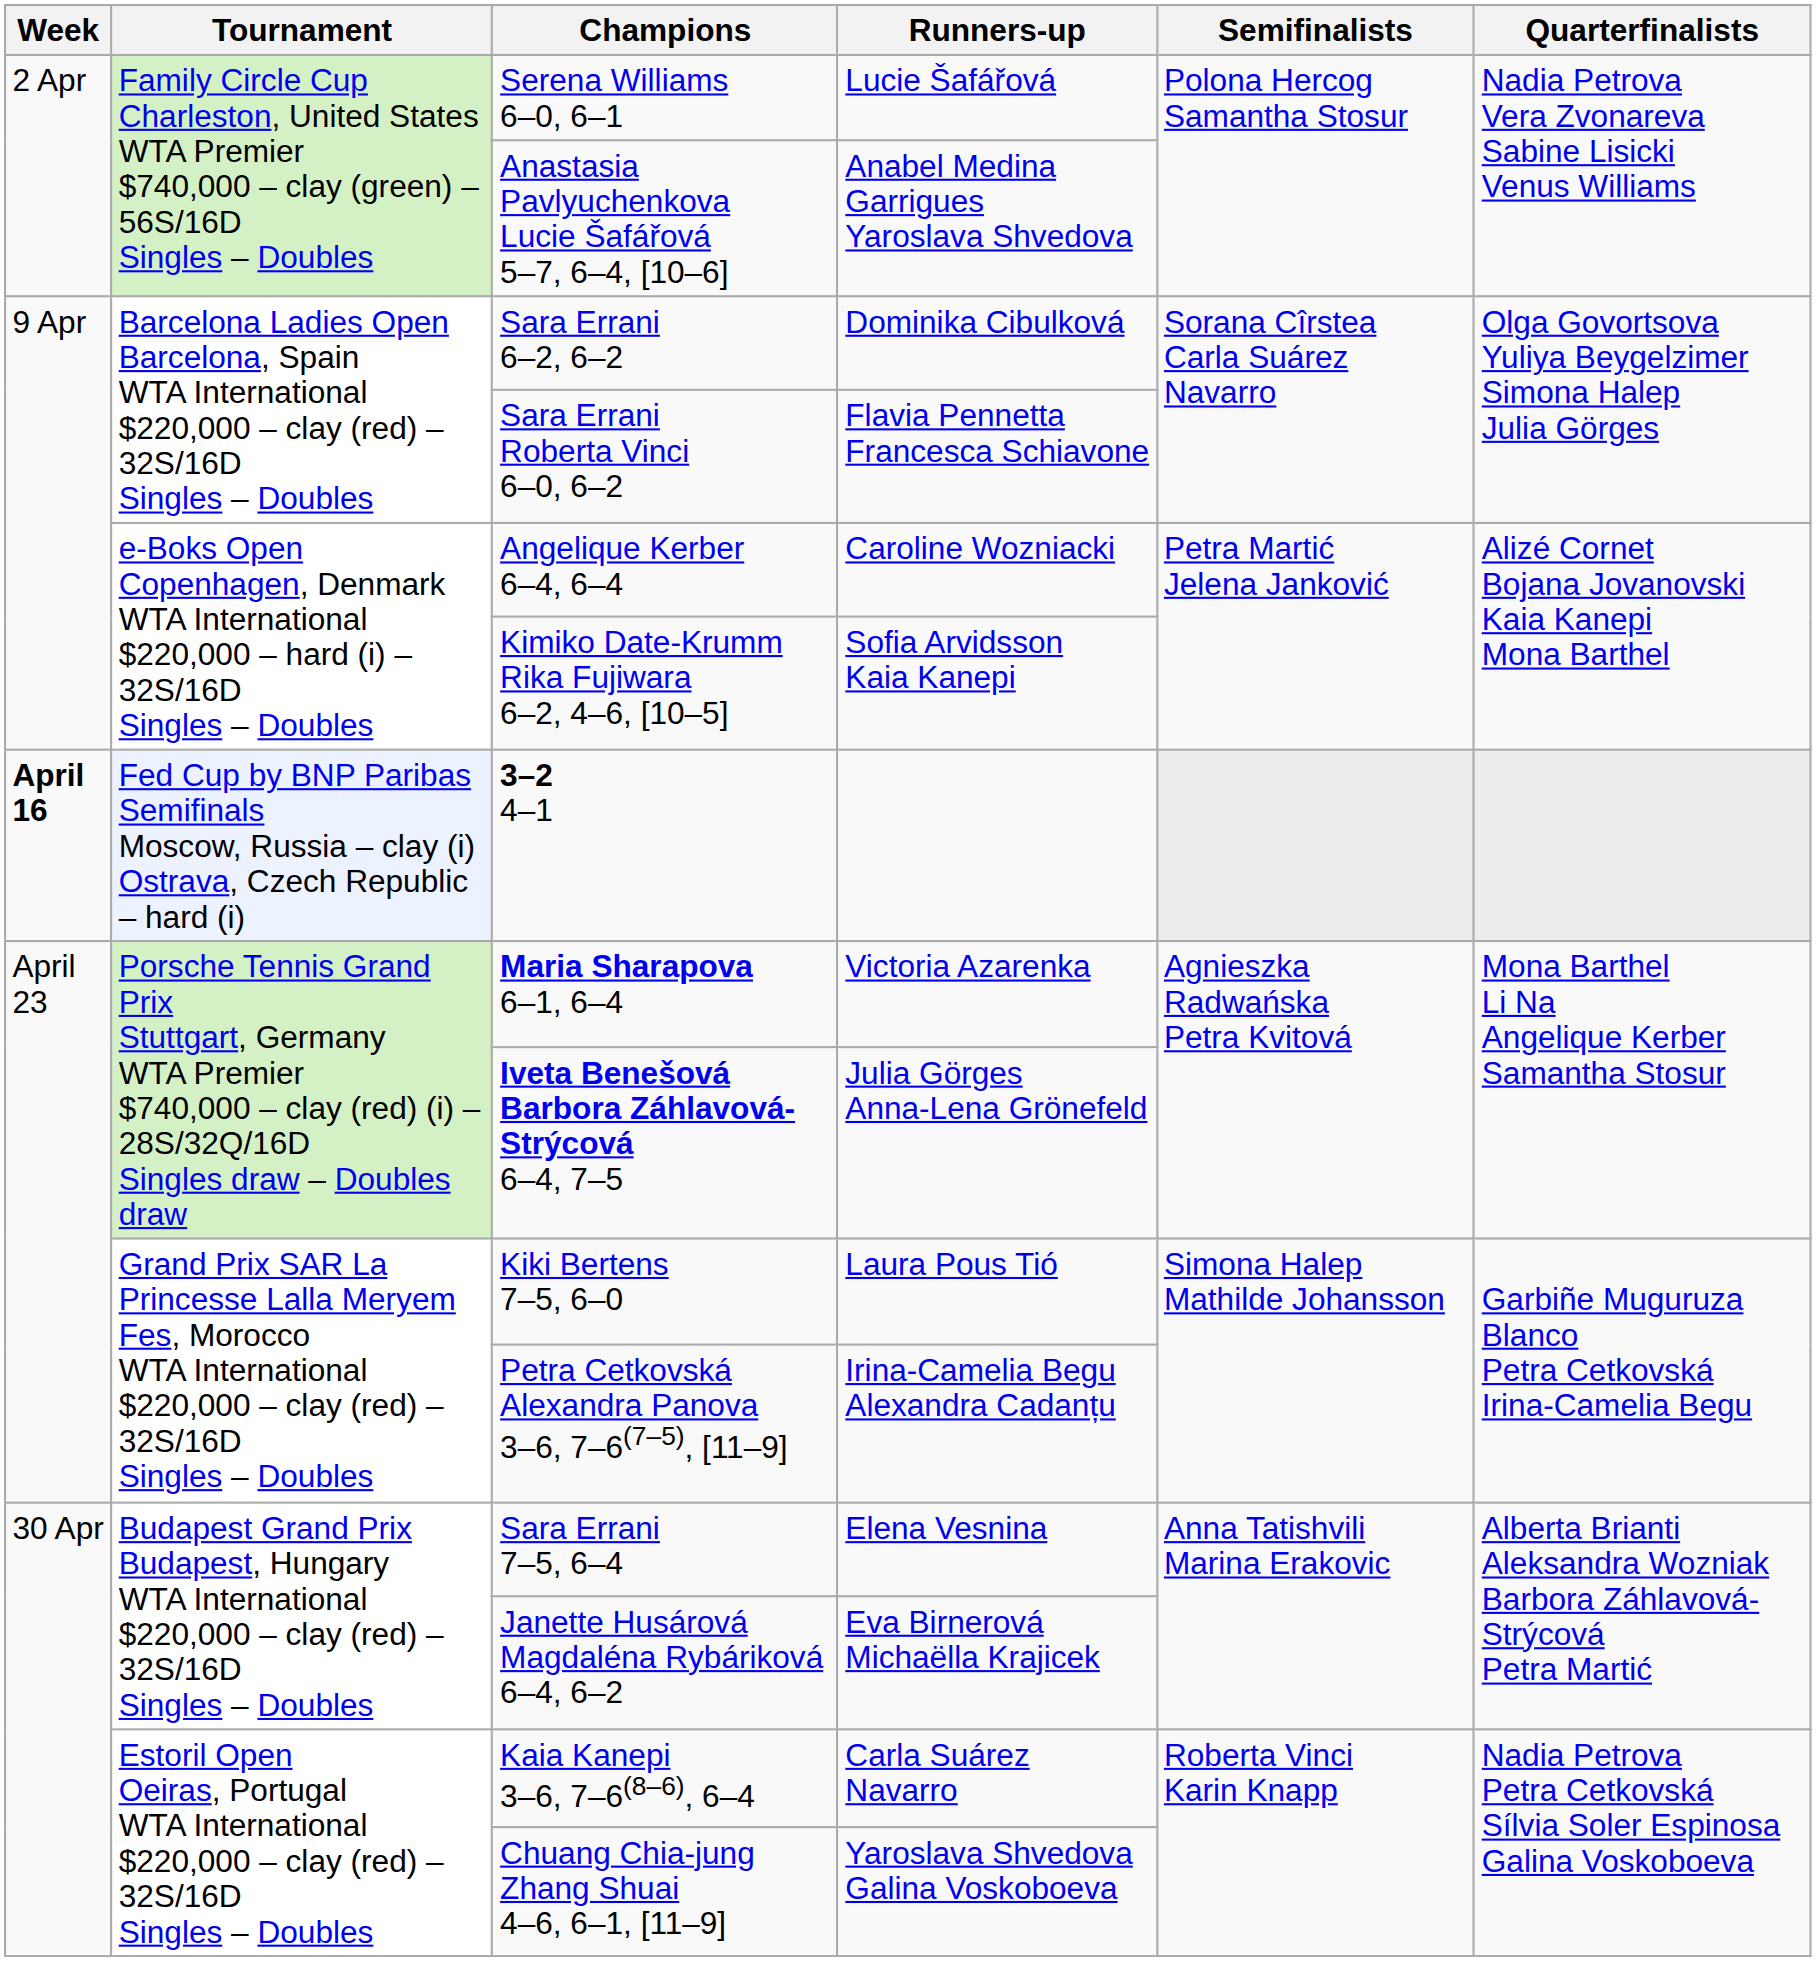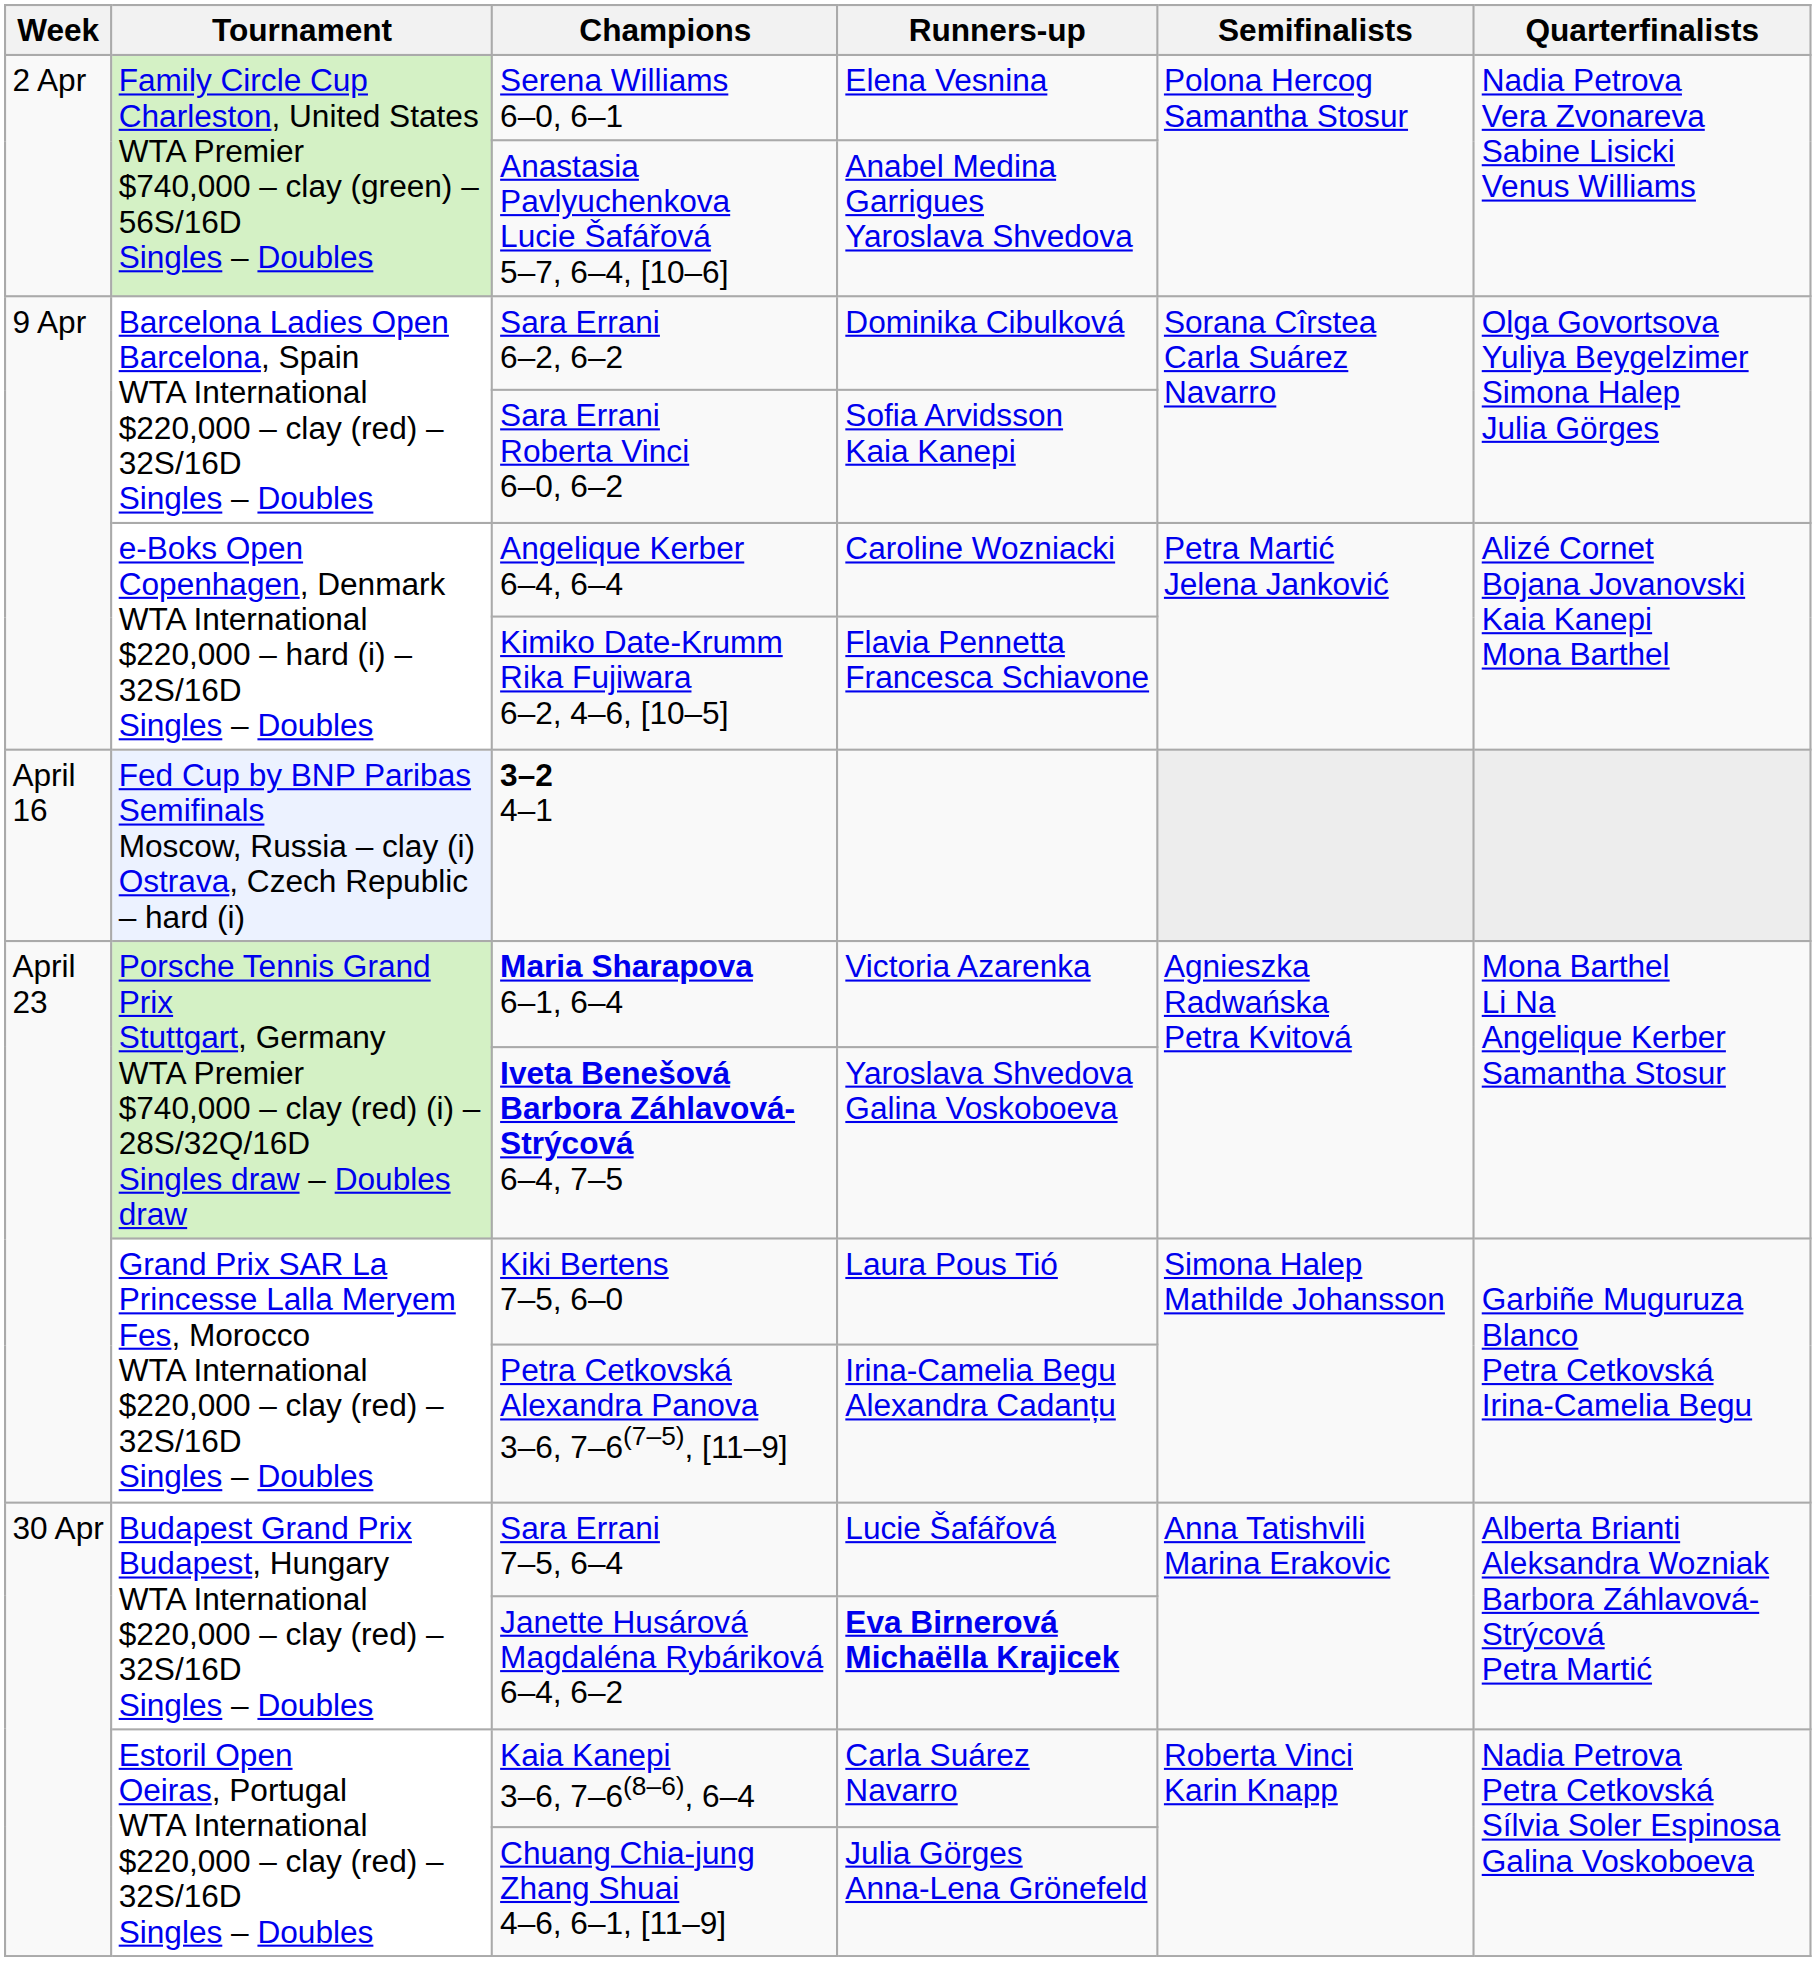 <table class=wikitable style=font-size:95%>
 <tr>
 <th style="width:48px;">Week</th>
 <th style="width:248px;">Tournament</th>
 <th style="width:200px;">Champions</th>
 <th style="width:200px;">Runners-up</th>
 <th style="width:190px;">Semifinalists</th>
 <th style="width:190px;">Quarterfinalists</th>
 </tr>
 <tr valign=top>
 <td rowspan=2>2 Apr</td>
 <td style="background:#D4F1C5;" rowspan="2"><a href='#'>Family Circle Cup</a><br><a href='#'>Charleston</a>, United States<br>WTA Premier<br>$740,000 – clay (green) – 56S/16D<br><a href='#'>Singles</a> – <a href='#'>Doubles</a></td>
 <td> <a href='#'>Serena Williams</a> <br>6–0, 6–1</td>
-<td> <a href='#'>Lucie Šafářová</a></td>
+<td> <a href='#'>Elena Vesnina</a></td>
 <td rowspan=2> <a href='#'>Polona Hercog</a> <br>  <a href='#'>Samantha Stosur</a></td>
 <td rowspan=2> <a href='#'>Nadia Petrova</a> <br>  <a href='#'>Vera Zvonareva</a> <br>  <a href='#'>Sabine Lisicki</a> <br>  <a href='#'>Venus Williams</a></td>
 </tr>
 <tr valign=top>
 <td> <a href='#'>Anastasia Pavlyuchenkova</a> <br>  <a href='#'>Lucie Šafářová</a><br>5–7, 6–4, [10–6]</td>
 <td> <a href='#'>Anabel Medina Garrigues</a> <br>  <a href='#'>Yaroslava Shvedova</a></td>
 </tr>
 <tr valign=top>
 <td rowspan=4>9 Apr</td>
 <td style="background:#fff;" rowspan="2"><a href='#'>Barcelona Ladies Open</a><br><a href='#'>Barcelona</a>, Spain<br>WTA International<br>$220,000 – clay (red) – 32S/16D<br><a href='#'>Singles</a> – <a href='#'>Doubles</a></td>
 <td> <a href='#'>Sara Errani</a><br>6–2, 6–2</td>
 <td> <a href='#'>Dominika Cibulková</a></td>
 <td rowspan=2> <a href='#'>Sorana Cîrstea</a> <br>  <a href='#'>Carla Suárez Navarro</a></td>
 <td rowspan=2> <a href='#'>Olga Govortsova</a> <br>  <a href='#'>Yuliya Beygelzimer</a> <br>  <a href='#'>Simona Halep</a> <br>  <a href='#'>Julia Görges</a></td>
 </tr>
 <tr valign=top>
 <td> <a href='#'>Sara Errani</a> <br>  <a href='#'>Roberta Vinci</a><br> 6–0, 6–2</td>
-<td> <a href='#'>Flavia Pennetta</a> <br>  <a href='#'>Francesca Schiavone</a></td>
+<td> <a href='#'>Sofia Arvidsson</a> <br>  <a href='#'>Kaia Kanepi</a></td>
 </tr>
 <tr valign=top>
 <td style="background:#fff;" rowspan="2"><a href='#'>e-Boks Open</a><br><a href='#'>Copenhagen</a>, Denmark<br>WTA International<br>$220,000 – hard (i)  – 32S/16D<br><a href='#'>Singles</a> – <a href='#'>Doubles</a></td>
 <td> <a href='#'>Angelique Kerber</a><br> 6–4, 6–4</td>
 <td> <a href='#'>Caroline Wozniacki</a></td>
 <td rowspan=2> <a href='#'>Petra Martić</a> <br>  <a href='#'>Jelena Janković</a></td>
 <td rowspan=2> <a href='#'>Alizé Cornet</a> <br>  <a href='#'>Bojana Jovanovski</a> <br>  <a href='#'>Kaia Kanepi</a> <br>  <a href='#'>Mona Barthel</a></td>
 </tr>
 <tr valign=top>
 <td> <a href='#'>Kimiko Date-Krumm</a> <br>  <a href='#'>Rika Fujiwara</a><br>6–2, 4–6, [10–5]</td>
-<td> <a href='#'>Sofia Arvidsson</a> <br>  <a href='#'>Kaia Kanepi</a></td>
+<td> <a href='#'>Flavia Pennetta</a> <br>  <a href='#'>Francesca Schiavone</a></td>
 </tr>
 <tr valign=top>
-<td><strong>April 16</strong></td>
+<td>April 16</td>
 <td style="background:#ECF2FF;"><a href='#'>Fed Cup by BNP Paribas Semifinals</a> <br>Moscow, Russia – clay (i)<br><a href='#'>Ostrava</a>, Czech Republic – hard (i)</td>
 <td> <strong> 3–2 <br> </strong> 4–1</td>
 <td> <br> </td>
 <td style="background:#ededed;"></td>
 <td style="background:#ededed;"></td>
 </tr>
 <tr valign=top>
 <td rowspan=4>April 23</td>
 <td style="background:#D4F1C5;" rowspan="2"><a href='#'>Porsche Tennis Grand Prix</a><br><a href='#'>Stuttgart</a>, Germany<br>WTA Premier<br>$740,000 – clay (red) (i) – 28S/32Q/16D<br><a href='#'>Singles draw</a> – <a href='#'>Doubles draw</a></td>
 <td> <strong><a href='#'>Maria Sharapova</a></strong><br>6–1, 6–4</td>
 <td> <a href='#'>Victoria Azarenka</a></td>
 <td rowspan=2> <a href='#'>Agnieszka Radwańska</a> <br> <a href='#'>Petra Kvitová</a></td>
 <td rowspan=2> <a href='#'>Mona Barthel</a> <br>  <a href='#'>Li Na</a> <br>  <a href='#'>Angelique Kerber</a><br> <a href='#'>Samantha Stosur</a></td>
 </tr>
 <tr valign=top>
 <td><strong> <a href='#'>Iveta Benešová</a> <br>  <a href='#'>Barbora Záhlavová-Strýcová</a></strong><br> 6–4, 7–5</td>
-<td> <a href='#'>Julia Görges</a> <br>  <a href='#'>Anna-Lena Grönefeld</a></td>
+<td> <a href='#'>Yaroslava Shvedova</a> <br>  <a href='#'>Galina Voskoboeva</a></td>
 </tr>
 <tr valign=top>
 <td style="background:#fff;" rowspan="2"><a href='#'>Grand Prix SAR La Princesse Lalla Meryem</a><br><a href='#'>Fes</a>, Morocco<br>WTA International<br>$220,000 – clay (red) – 32S/16D<br><a href='#'>Singles</a> – <a href='#'>Doubles</a></td>
 <td> <a href='#'>Kiki Bertens</a> <br> 7–5, 6–0</td>
 <td> <a href='#'>Laura Pous Tió</a></td>
 <td rowspan=2> <a href='#'>Simona Halep</a> <br>  <a href='#'>Mathilde Johansson</a></td>
 <td rowspan=2> <br>  <a href='#'>Garbiñe Muguruza Blanco</a> <br>  <a href='#'>Petra Cetkovská</a> <br>  <a href='#'>Irina-Camelia Begu</a></td>
 </tr>
 <tr valign=top>
 <td> <a href='#'>Petra Cetkovská</a> <br>  <a href='#'>Alexandra Panova</a><br>3–6, 7–6<sup>(7–5)</sup>, [11–9]</td>
 <td> <a href='#'>Irina-Camelia Begu</a> <br>  <a href='#'>Alexandra Cadanțu</a></td>
 </tr>
 <tr valign=top>
 <td rowspan=4>30 Apr</td>
 <td style="background:#fff;" rowspan="2"><a href='#'>Budapest Grand Prix</a><br><a href='#'>Budapest</a>, Hungary<br>WTA International<br>$220,000 – clay (red) – 32S/16D<br><a href='#'>Singles</a> – <a href='#'>Doubles</a></td>
 <td> <a href='#'>Sara Errani</a> <br> 7–5, 6–4</td>
-<td> <a href='#'>Elena Vesnina</a></td>
+<td> <a href='#'>Lucie Šafářová</a></td>
 <td rowspan=2> <a href='#'>Anna Tatishvili</a> <br>  <a href='#'>Marina Erakovic</a></td>
 <td rowspan=2> <a href='#'>Alberta Brianti</a> <br>   <a href='#'>Aleksandra Wozniak</a> <br>  <a href='#'>Barbora Záhlavová-Strýcová</a> <br>  <a href='#'>Petra Martić</a></td>
 </tr>
 <tr valign=top>
 <td> <a href='#'>Janette Husárová</a> <br>  <a href='#'>Magdaléna Rybáriková</a><br>6–4, 6–2</td>
-<td> <a href='#'>Eva Birnerová</a> <br>  <a href='#'>Michaëlla Krajicek</a></td>
+<td><strong> <a href='#'>Eva Birnerová</a> <br>  <a href='#'>Michaëlla Krajicek</a></strong></td>
 </tr>
 <tr valign=top>
 <td style="background:#fff;" rowspan="2"><a href='#'>Estoril Open</a><br><a href='#'>Oeiras</a>, Portugal<br>WTA International<br>$220,000 – clay (red) – 32S/16D<br><a href='#'>Singles</a> – <a href='#'>Doubles</a></td>
 <td> <a href='#'>Kaia Kanepi</a> <br> 3–6, 7–6<sup>(8–6)</sup>, 6–4</td>
 <td> <a href='#'>Carla Suárez Navarro</a></td>
 <td rowspan=2> <a href='#'>Roberta Vinci</a> <br>  <a href='#'>Karin Knapp</a></td>
 <td rowspan=2> <a href='#'>Nadia Petrova</a> <br>  <a href='#'>Petra Cetkovská</a> <br>  <a href='#'>Sílvia Soler Espinosa</a><br>  <a href='#'>Galina Voskoboeva</a></td>
 </tr>
 <tr valign=top>
 <td> <a href='#'>Chuang Chia-jung</a> <br>  <a href='#'>Zhang Shuai</a> <br> 4–6, 6–1, [11–9]</td>
-<td> <a href='#'>Yaroslava Shvedova</a> <br>  <a href='#'>Galina Voskoboeva</a></td>
+<td> <a href='#'>Julia Görges</a> <br>  <a href='#'>Anna-Lena Grönefeld</a></td>
 </tr>
 </table>
